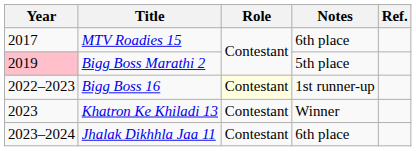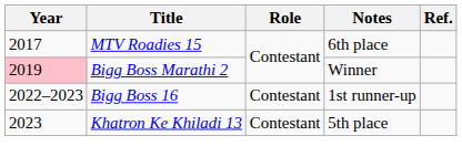 <table class="wikitable">
 <tr>
 <th>Year</th>
 <th>Title</th>
 <th>Role</th>
 <th>Notes</th>
 <th>Ref.</th>
 </tr>
 <tr>
 <td>2017</td>
 <td><em><a href='#'>MTV Roadies 15</a></em></td>
 <td rowspan="2">Contestant</td>
 <td>6th place</td>
 <td></td>
 </tr>
 <tr>
 <td style="background: pink;">2019</td>
 <td><em><a href='#'>Bigg Boss Marathi 2</a></em></td>
-<td>5th place</td>
+<td>Winner</td>
 <td></td>
 </tr>
 <tr>
 <td>2022–2023</td>
 <td><em><a href='#'>Bigg Boss 16</a></em></td>
-<td style="background: lightyellow;">Contestant</td>
+<td>Contestant</td>
 <td>1st runner-up</td>
 <td></td>
 </tr>
 <tr>
 <td>2023</td>
 <td><em><a href='#'>Khatron Ke Khiladi 13</a></em></td>
 <td>Contestant</td>
-<td>Winner</td>
-<td></td>
-</tr>
-<tr>
-<td>2023–2024</td>
-<td><em><a href='#'>Jhalak Dikhhla Jaa 11</a></em></td>
-<td>Contestant</td>
-<td>6th place</td>
+<td>5th place</td>
 <td></td>
 </tr>
 </table>
